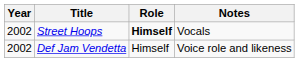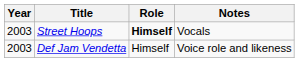 <table class="wikitable sortable">
 <tr>
 <th>Year</th>
 <th>Title</th>
 <th>Role</th>
 <th class="unsortable">Notes</th>
 </tr>
 <tr>
-<td>2002</td>
+<td>2003</td>
 <td><em><a href='#'>Street Hoops</a></em></td>
 <td><strong>Himself</strong></td>
 <td>Vocals</td>
 </tr>
 <tr>
-<td>2002</td>
+<td>2003</td>
 <td><em><a href='#'>Def Jam Vendetta</a></em></td>
 <td>Himself</td>
 <td>Voice role and likeness</td>
 </tr>
 </table>
